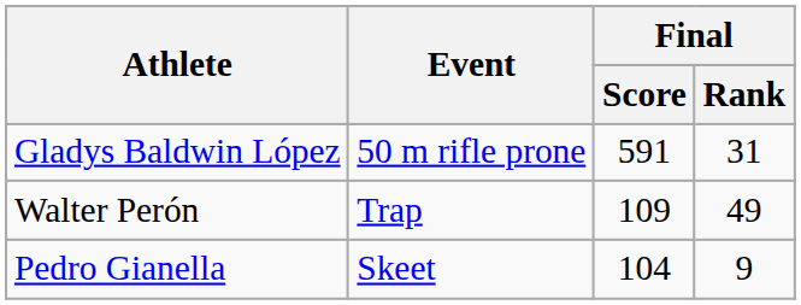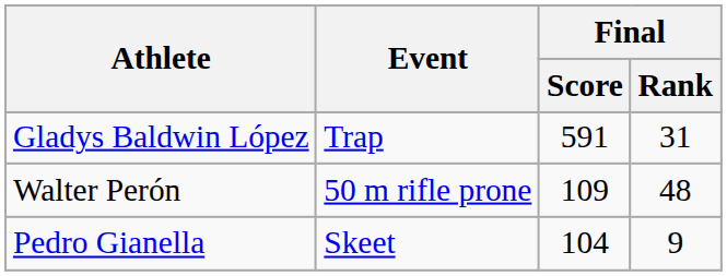 <table class="wikitable" border="1" style="font-size:90%">
 <tr>
 <th rowspan=2>Athlete</th>
 <th rowspan=2>Event</th>
 <th colspan=2>Final</th>
 </tr>
 <tr>
 <th>Score</th>
 <th>Rank</th>
 </tr>
 <tr>
 <td><a href='#'>Gladys Baldwin López</a></td>
-<td><a href='#'>50 m rifle prone</a></td>
+<td><a href='#'>Trap</a></td>
 <td align=center>591</td>
 <td align=center>31</td>
 </tr>
 <tr>
 <td>Walter Perón</td>
-<td><a href='#'>Trap</a></td>
+<td><a href='#'>50 m rifle prone</a></td>
 <td align=center>109</td>
-<td align=center>49</td>
+<td align=center>48</td>
 </tr>
 <tr>
 <td><a href='#'>Pedro Gianella</a></td>
 <td><a href='#'>Skeet</a></td>
 <td align=center>104</td>
 <td align=center>9</td>
 </tr>
 </table>
